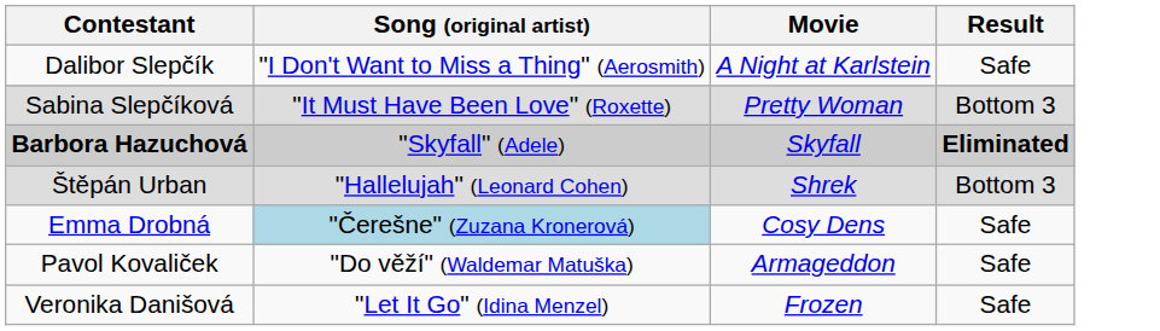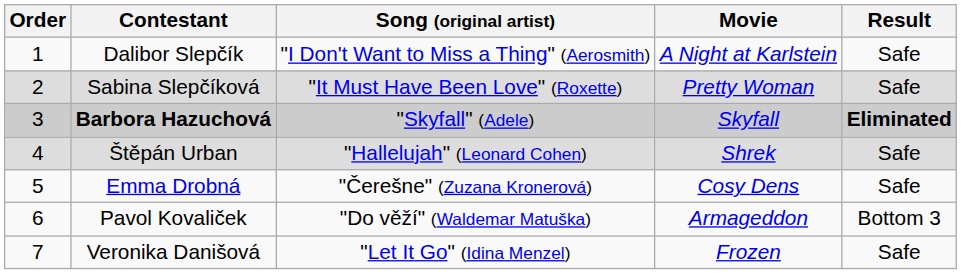 <table class="wikitable plainrowheaders" style="text-align:center;">
 <tr>
+<th scope="col">Order</th>
 <th scope="col">Contestant</th>
 <th scope="col">Song <small>(original artist)</small></th>
 <th scope="col">Movie</th>
 <th scope="col">Result</th>
 </tr>
 <tr>
+<td>1</td>
 <td>Dalibor Slepčík</td>
 <td>"<a href='#'>I Don't Want to Miss a Thing</a>" <small>(<a href='#'>Aerosmith</a>)</small></td>
 <td><em><a href='#'>A Night at Karlstein</a></em></td>
 <td>Safe</td>
 </tr>
 <tr style="background:#ddd;">
+<td>2</td>
 <td>Sabina Slepčíková</td>
 <td>"<a href='#'>It Must Have Been Love</a>" <small>(<a href='#'>Roxette</a>)</small></td>
 <td><em><a href='#'>Pretty Woman</a></em></td>
-<td>Bottom 3</td>
+<td>Safe</td>
 </tr>
 <tr style="background:#ccc;">
+<td>3</td>
 <td><strong>Barbora Hazuchová</strong></td>
 <td>"<a href='#'>Skyfall</a>" <small>(<a href='#'>Adele</a>)</small></td>
 <td><em><a href='#'>Skyfall</a></em></td>
 <td><strong>Eliminated</strong></td>
 </tr>
 <tr style="background:#ddd;">
+<td>4</td>
 <td>Štěpán Urban</td>
 <td>"<a href='#'>Hallelujah</a>" <small>(<a href='#'>Leonard Cohen</a>)</small></td>
 <td><em><a href='#'>Shrek</a></em></td>
-<td>Bottom 3</td>
+<td>Safe</td>
 </tr>
 <tr>
+<td>5</td>
 <td><a href='#'>Emma Drobná</a></td>
-<td style="background: lightblue;">"Čerešne" <small>(<a href='#'>Zuzana Kronerová</a>)</small></td>
+<td>"Čerešne" <small>(<a href='#'>Zuzana Kronerová</a>)</small></td>
 <td><em><a href='#'>Cosy Dens</a></em></td>
 <td>Safe</td>
 </tr>
 <tr>
+<td>6</td>
 <td>Pavol Kovaliček</td>
 <td>"Do věží" <small>(<a href='#'>Waldemar Matuška</a>)</small></td>
 <td><em><a href='#'>Armageddon</a></em></td>
-<td>Safe</td>
+<td>Bottom 3</td>
 </tr>
 <tr>
+<td>7</td>
 <td>Veronika Danišová</td>
 <td>"<a href='#'>Let It Go</a>" <small>(<a href='#'>Idina Menzel</a>)</small></td>
 <td><em><a href='#'>Frozen</a></em></td>
 <td>Safe</td>
 </tr>
 </table>
